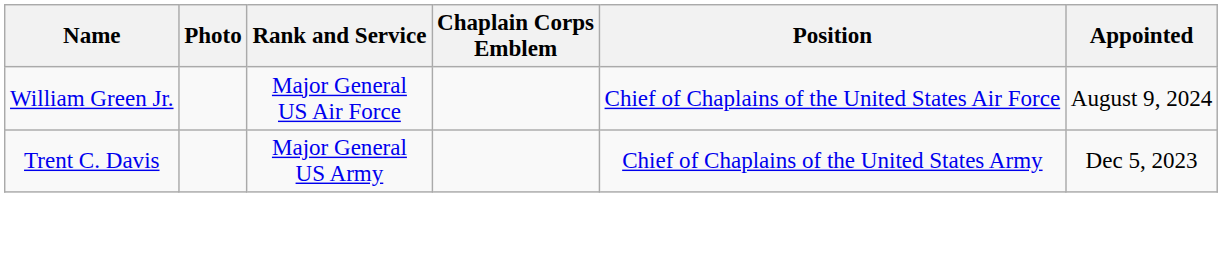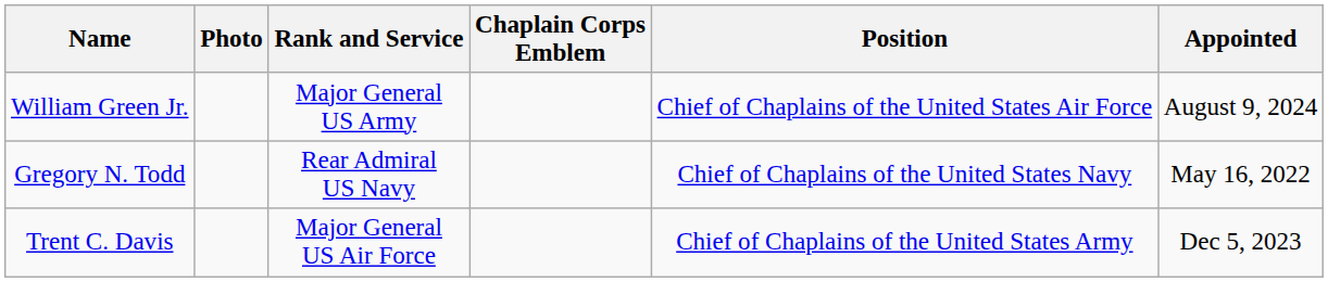 <table class="wikitable" style="text-align:center;">
 <tr>
 <th>Name</th>
 <th>Photo</th>
 <th>Rank and Service</th>
 <th>Chaplain Corps<br> Emblem</th>
 <th>Position</th>
 <th>Appointed</th>
 </tr>
 <tr>
 <td><a href='#'>William Green Jr.</a></td>
 <td></td>
-<td><a href='#'>Major General</a><br> <a href='#'>US Air Force</a></td>
+<td><a href='#'>Major General</a><br> <a href='#'>US Army</a></td>
 <td></td>
 <td><a href='#'>Chief of Chaplains of the United States Air Force</a></td>
 <td>August 9, 2024</td>
 </tr>
 <tr>
+<td><a href='#'>Gregory N. Todd</a></td>
+<td></td>
+<td><a href='#'>Rear Admiral</a><br> <a href='#'>US Navy</a></td>
+<td></td>
+<td><a href='#'>Chief of Chaplains of the United States Navy</a></td>
+<td>May 16, 2022</td>
+</tr>
+<tr>
 <td><a href='#'>Trent C. Davis</a></td>
 <td></td>
-<td><a href='#'>Major General</a><br> <a href='#'>US Army</a></td>
+<td><a href='#'>Major General</a><br> <a href='#'>US Air Force</a></td>
 <td></td>
 <td><a href='#'>Chief of Chaplains of the United States Army</a></td>
 <td>Dec 5, 2023</td>
 </tr>
 </table>
